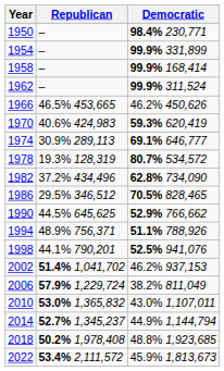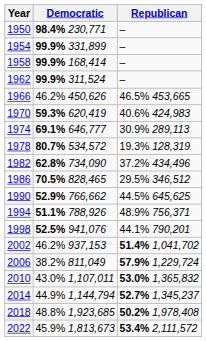 <table class="wikitable" style="float:right; margin:1em; font-size:95%;">
 <tr style="background:lightgrey;">
 <th>Year</th>
+<th><a href='#'>Democratic</a></th>
 <th><a href='#'>Republican</a></th>
-<th><a href='#'>Democratic</a></th>
 </tr>
 <tr>
 <td><a href='#'>1950</a></td>
+<td><strong>98.4%</strong> <em>230,771</em></td>
 <td>–</td>
-<td><strong>98.4%</strong> <em>230,771</em></td>
 </tr>
 <tr>
 <td><a href='#'>1954</a></td>
+<td><strong>99.9%</strong> <em>331,899</em></td>
 <td>–</td>
-<td><strong>99.9%</strong> <em>331,899</em></td>
 </tr>
 <tr>
 <td><a href='#'>1958</a></td>
+<td><strong>99.9%</strong> <em>168,414</em></td>
 <td>–</td>
-<td><strong>99.9%</strong> <em>168,414</em></td>
 </tr>
 <tr>
 <td><a href='#'>1962</a></td>
+<td><strong>99.9%</strong> <em>311,524</em></td>
 <td>–</td>
-<td><strong>99.9%</strong> <em>311,524</em></td>
 </tr>
 <tr>
 <td><a href='#'>1966</a></td>
+<td>46.2% <em>450,626</em></td>
 <td>46.5% <em>453,665</em></td>
-<td>46.2% <em>450,626</em></td>
 </tr>
 <tr>
 <td><a href='#'>1970</a></td>
+<td><strong>59.3%</strong> <em>620,419</em></td>
 <td>40.6% <em>424,983</em></td>
-<td><strong>59.3%</strong> <em>620,419</em></td>
 </tr>
 <tr>
 <td><a href='#'>1974</a></td>
+<td><strong>69.1%</strong> <em>646,777</em></td>
 <td>30.9% <em>289,113</em></td>
-<td><strong>69.1%</strong> <em>646,777</em></td>
 </tr>
 <tr>
 <td><a href='#'>1978</a></td>
+<td><strong>80.7%</strong> <em>534,572</em></td>
 <td>19.3% <em>128,319</em></td>
-<td><strong>80.7%</strong> <em>534,572</em></td>
 </tr>
 <tr>
 <td><a href='#'>1982</a></td>
+<td><strong>62.8%</strong> <em>734,090</em></td>
 <td>37.2% <em>434,496</em></td>
-<td><strong>62.8%</strong> <em>734,090</em></td>
 </tr>
 <tr>
 <td><a href='#'>1986</a></td>
+<td><strong>70.5%</strong> <em>828,465</em></td>
 <td>29.5% <em>346,512</em></td>
-<td><strong>70.5%</strong> <em>828,465</em></td>
 </tr>
 <tr>
 <td><a href='#'>1990</a></td>
+<td><strong>52.9%</strong> <em>766,662</em></td>
 <td>44.5% <em>645,625</em></td>
-<td><strong>52.9%</strong> <em>766,662</em></td>
 </tr>
 <tr>
 <td><a href='#'>1994</a></td>
+<td><strong>51.1%</strong> <em>788,926</em></td>
 <td>48.9% <em>756,371</em></td>
-<td><strong>51.1%</strong> <em>788,926</em></td>
 </tr>
 <tr>
 <td><a href='#'>1998</a></td>
+<td><strong>52.5%</strong> <em>941,076</em></td>
 <td>44.1% <em>790,201</em></td>
-<td><strong>52.5%</strong> <em>941,076</em></td>
 </tr>
 <tr>
 <td><a href='#'>2002</a></td>
+<td>46.2% <em>937,153</em></td>
 <td><strong>51.4%</strong> <em>1,041,702</em></td>
-<td>46.2% <em>937,153</em></td>
 </tr>
 <tr>
 <td><a href='#'>2006</a></td>
+<td>38.2% <em>811,049</em></td>
 <td><strong>57.9%</strong> <em>1,229,724</em></td>
-<td>38.2% <em>811,049</em></td>
 </tr>
 <tr>
 <td><a href='#'>2010</a></td>
+<td>43.0% <em>1,107,011</em></td>
 <td><strong>53.0%</strong> <em>1,365,832</em></td>
-<td>43.0% <em>1,107,011</em></td>
 </tr>
 <tr>
 <td><a href='#'>2014</a></td>
+<td>44.9% <em>1,144,794</em></td>
 <td><strong>52.7%</strong> <em>1,345,237</em></td>
-<td>44.9% <em>1,144,794</em></td>
 </tr>
 <tr>
 <td><a href='#'>2018</a></td>
+<td>48.8% <em>1,923,685</em></td>
 <td><strong>50.2%</strong> <em>1,978,408</em></td>
-<td>48.8% <em>1,923,685</em></td>
 </tr>
 <tr>
 <td><a href='#'>2022</a></td>
+<td>45.9% <em>1,813,673</em></td>
 <td><strong>53.4%</strong> <em>2,111,572</em></td>
-<td>45.9% <em>1,813,673</em></td>
 </tr>
 </table>
